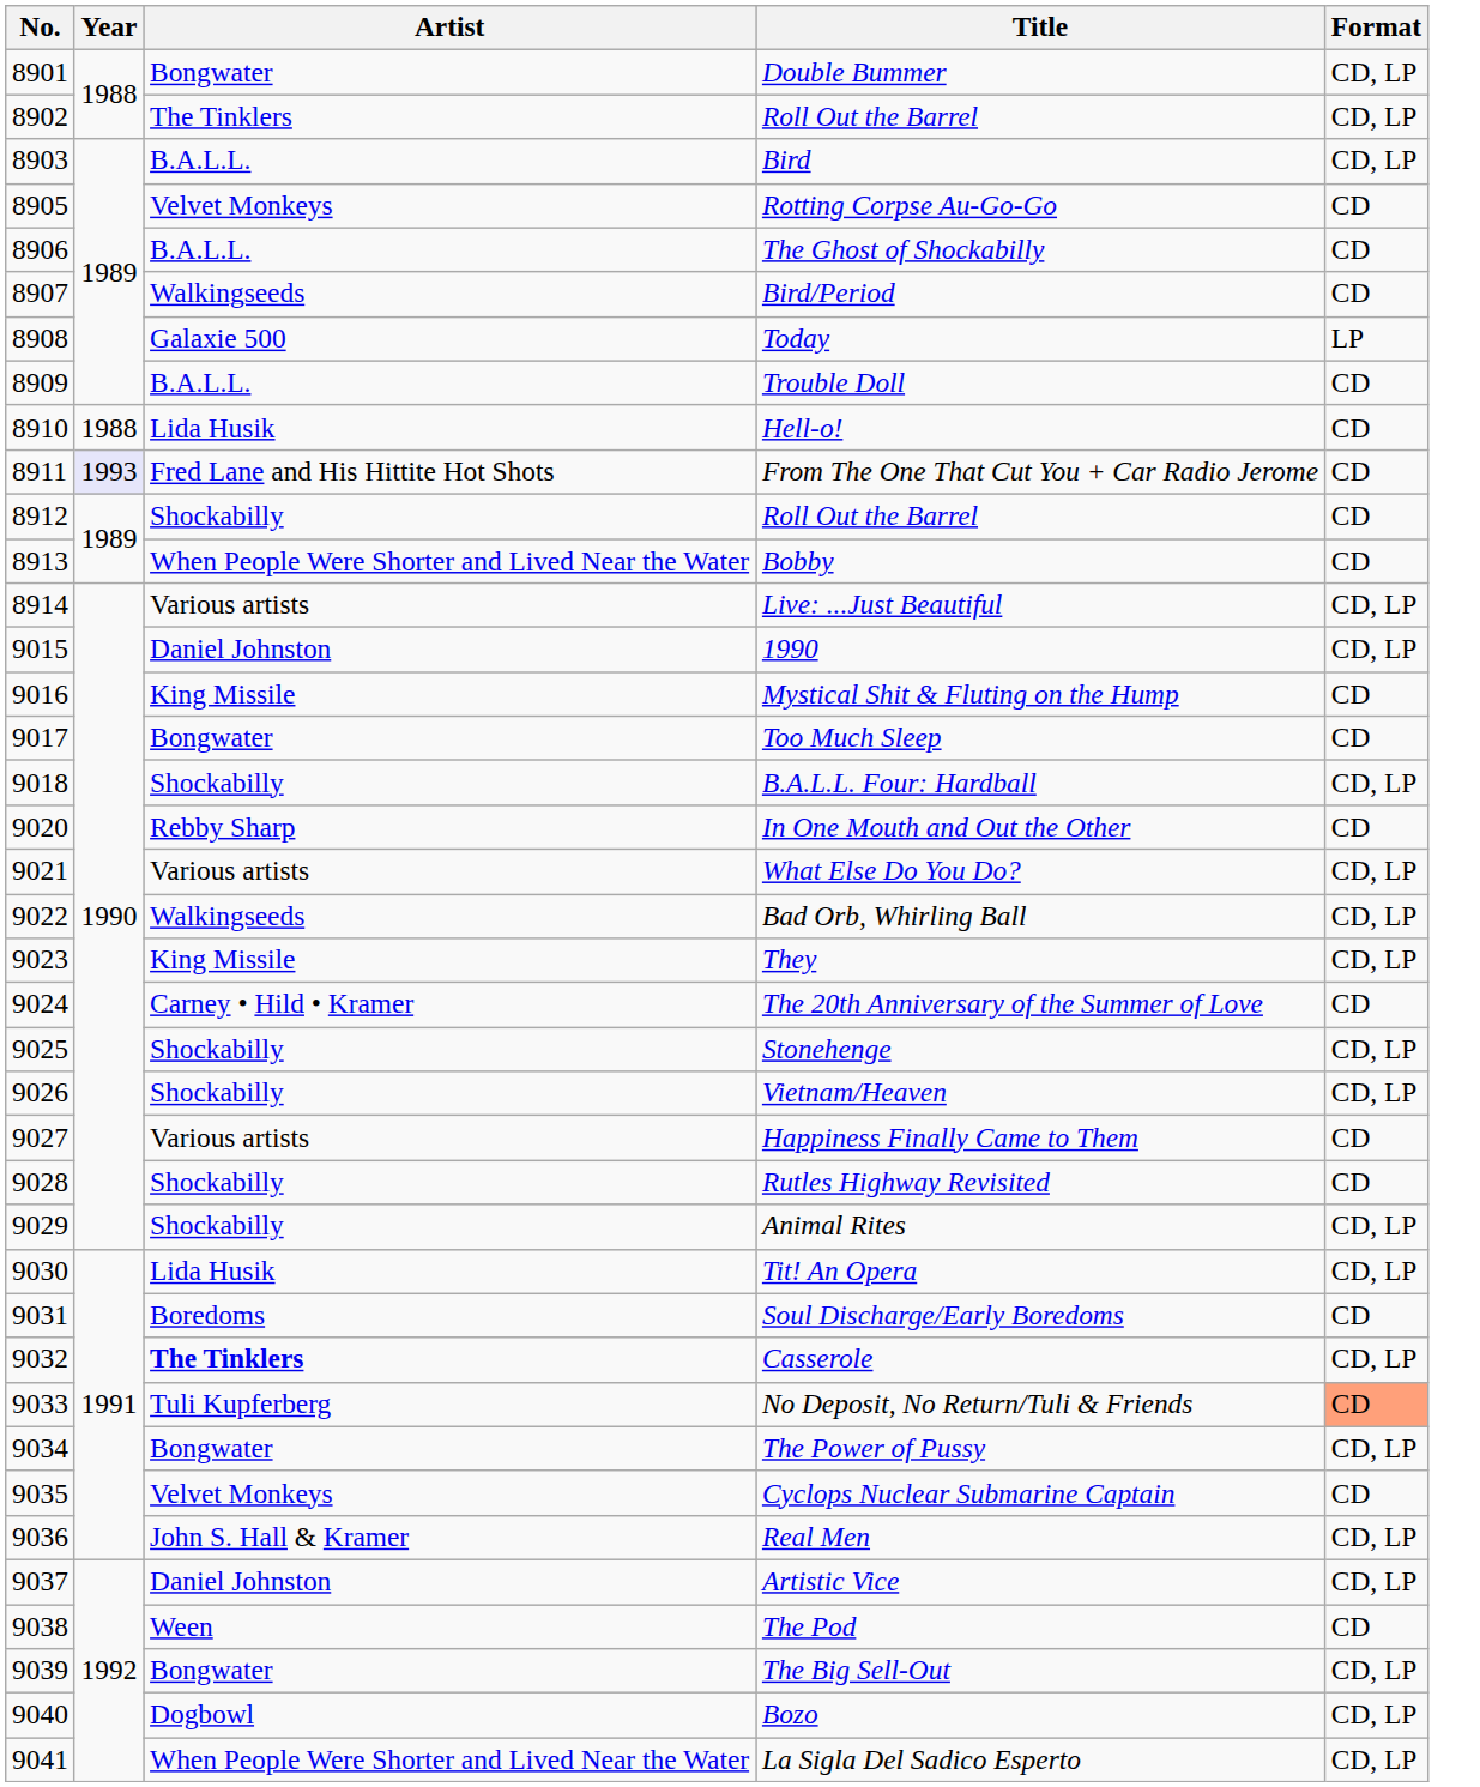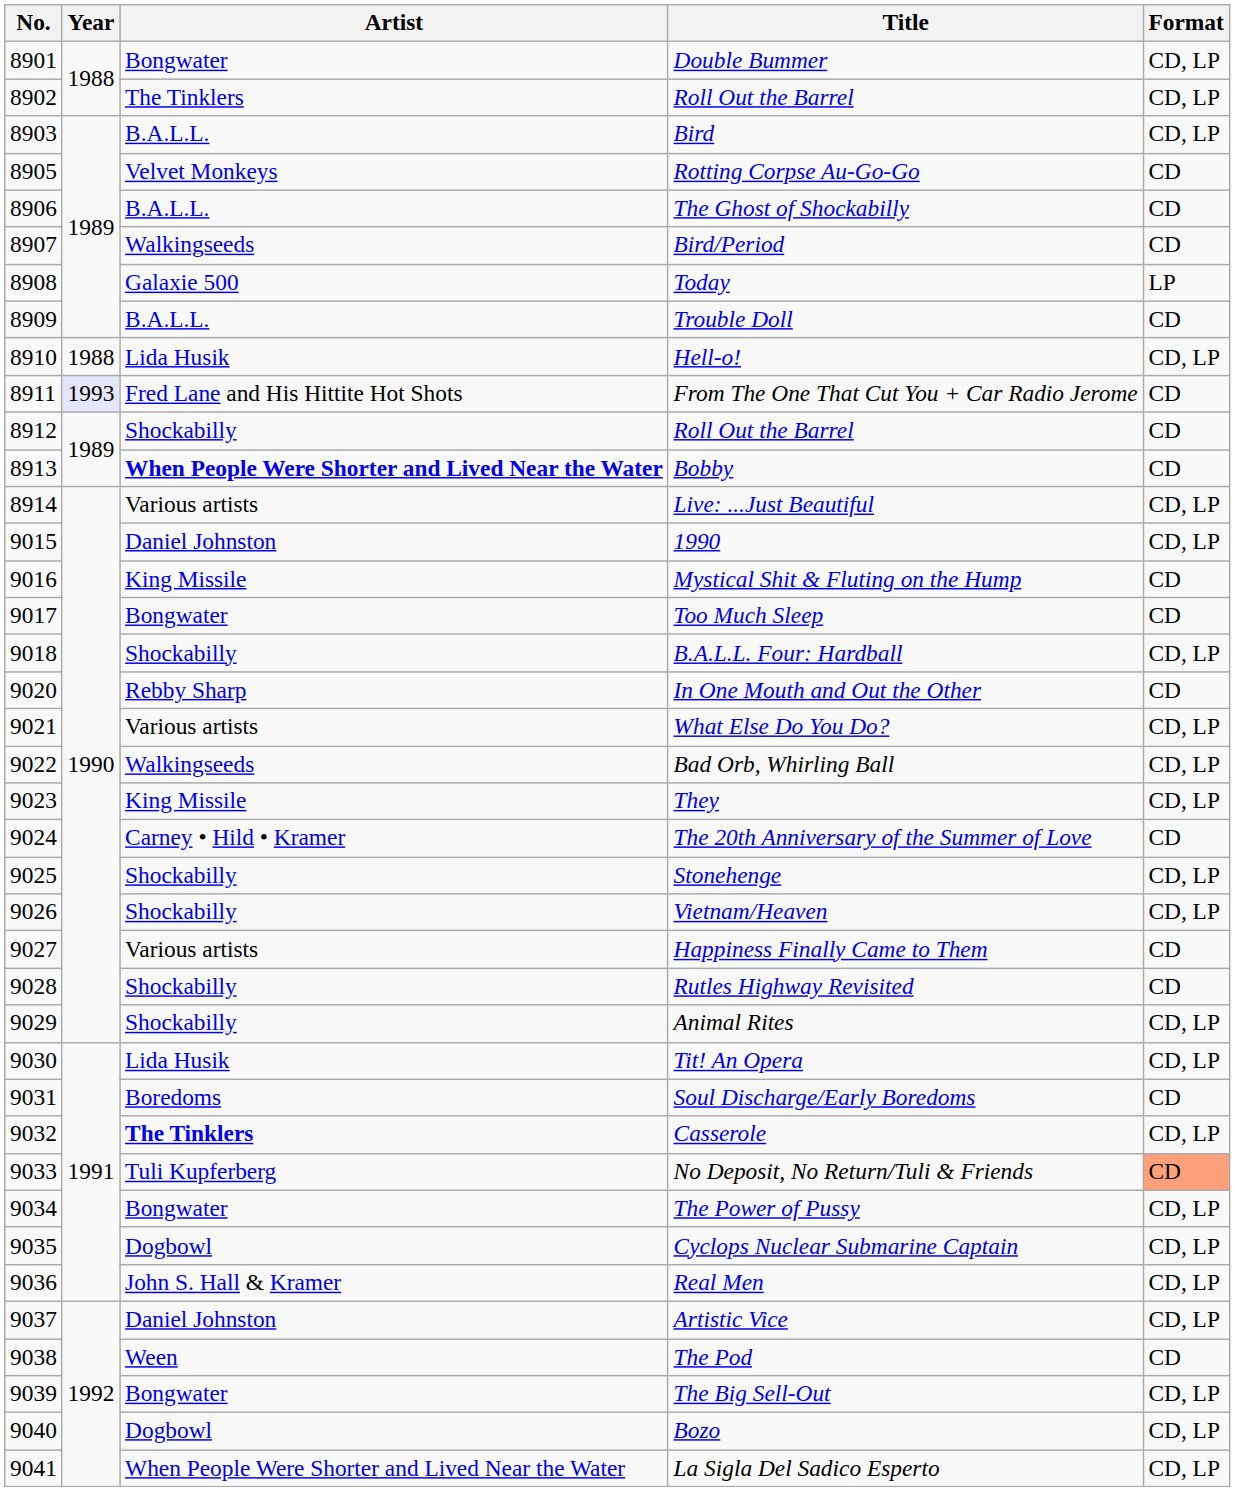 <table class="wikitable sortable">
 <tr>
 <th>No.</th>
 <th>Year</th>
 <th>Artist</th>
 <th>Title</th>
 <th>Format</th>
 </tr>
 <tr>
 <td>8901</td>
 <td rowspan="2">1988</td>
 <td><a href='#'>Bongwater</a></td>
 <td><em><a href='#'>Double Bummer</a></em></td>
 <td>CD, LP</td>
 </tr>
 <tr>
 <td>8902</td>
 <td><a href='#'>The Tinklers</a></td>
 <td><em><a href='#'>Roll Out the Barrel</a></em></td>
 <td>CD, LP</td>
 </tr>
 <tr>
 <td>8903</td>
 <td rowspan="6">1989</td>
 <td><a href='#'>B.A.L.L.</a></td>
 <td><em><a href='#'>Bird</a></em></td>
 <td>CD, LP</td>
 </tr>
 <tr>
 <td>8905</td>
 <td><a href='#'>Velvet Monkeys</a></td>
 <td><em><a href='#'>Rotting Corpse Au-Go-Go</a></em></td>
 <td>CD</td>
 </tr>
 <tr>
 <td>8906</td>
 <td><a href='#'>B.A.L.L.</a></td>
 <td><em><a href='#'>The Ghost of Shockabilly</a></em></td>
 <td>CD</td>
 </tr>
 <tr>
 <td>8907</td>
 <td><a href='#'>Walkingseeds</a></td>
 <td><em><a href='#'>Bird/Period</a></em></td>
 <td>CD</td>
 </tr>
 <tr>
 <td>8908</td>
 <td><a href='#'>Galaxie 500</a></td>
 <td><em><a href='#'>Today</a></em></td>
 <td>LP</td>
 </tr>
 <tr>
 <td>8909</td>
 <td><a href='#'>B.A.L.L.</a></td>
 <td><em><a href='#'>Trouble Doll</a></em></td>
 <td>CD</td>
 </tr>
 <tr>
 <td>8910</td>
 <td>1988</td>
 <td><a href='#'>Lida Husik</a></td>
 <td><em><a href='#'>Hell-o!</a></em></td>
-<td>CD</td>
+<td>CD, LP</td>
 </tr>
 <tr>
 <td>8911</td>
 <td style="background: lavender;">1993</td>
 <td><a href='#'>Fred Lane</a> and His Hittite Hot Shots</td>
 <td><em>From The One That Cut You + Car Radio Jerome</em></td>
 <td>CD</td>
 </tr>
 <tr>
 <td>8912</td>
 <td rowspan="2">1989</td>
 <td><a href='#'>Shockabilly</a></td>
 <td><em><a href='#'>Roll Out the Barrel</a></em></td>
 <td>CD</td>
 </tr>
 <tr>
 <td>8913</td>
-<td><a href='#'>When People Were Shorter and Lived Near the Water</a></td>
+<td><strong><a href='#'>When People Were Shorter and Lived Near the Water</a></strong></td>
 <td><em><a href='#'>Bobby</a></em></td>
 <td>CD</td>
 </tr>
 <tr>
 <td>8914</td>
 <td rowspan="15">1990</td>
 <td>Various artists</td>
 <td><em><a href='#'>Live: ...Just Beautiful</a></em></td>
 <td>CD, LP</td>
 </tr>
 <tr>
 <td>9015</td>
 <td><a href='#'>Daniel Johnston</a></td>
 <td><em><a href='#'>1990</a></em></td>
 <td>CD, LP</td>
 </tr>
 <tr>
 <td>9016</td>
 <td><a href='#'>King Missile</a></td>
 <td><em><a href='#'>Mystical Shit & Fluting on the Hump</a></em></td>
 <td>CD</td>
 </tr>
 <tr>
 <td>9017</td>
 <td><a href='#'>Bongwater</a></td>
 <td><em><a href='#'>Too Much Sleep</a></em></td>
 <td>CD</td>
 </tr>
 <tr>
 <td>9018</td>
 <td><a href='#'>Shockabilly</a></td>
 <td><em><a href='#'>B.A.L.L. Four: Hardball</a></em></td>
 <td>CD, LP</td>
 </tr>
 <tr>
 <td>9020</td>
 <td><a href='#'>Rebby Sharp</a></td>
 <td><em><a href='#'>In One Mouth and Out the Other</a></em></td>
 <td>CD</td>
 </tr>
 <tr>
 <td>9021</td>
 <td>Various artists</td>
 <td><em><a href='#'>What Else Do You Do?</a></em></td>
 <td>CD, LP</td>
 </tr>
 <tr>
 <td>9022</td>
 <td><a href='#'>Walkingseeds</a></td>
 <td><em>Bad Orb, Whirling Ball</em></td>
 <td>CD, LP</td>
 </tr>
 <tr>
 <td>9023</td>
 <td><a href='#'>King Missile</a></td>
 <td><em><a href='#'>They</a></em></td>
 <td>CD, LP</td>
 </tr>
 <tr>
 <td>9024</td>
 <td><a href='#'>Carney</a> • <a href='#'>Hild</a> • <a href='#'>Kramer</a></td>
 <td><em><a href='#'>The 20th Anniversary of the Summer of Love</a></em></td>
 <td>CD</td>
 </tr>
 <tr>
 <td>9025</td>
 <td><a href='#'>Shockabilly</a></td>
 <td><em><a href='#'>Stonehenge</a></em></td>
 <td>CD, LP</td>
 </tr>
 <tr>
 <td>9026</td>
 <td><a href='#'>Shockabilly</a></td>
 <td><em><a href='#'>Vietnam/Heaven</a></em></td>
 <td>CD, LP</td>
 </tr>
 <tr>
 <td>9027</td>
 <td>Various artists</td>
 <td><em><a href='#'>Happiness Finally Came to Them</a></em></td>
 <td>CD</td>
 </tr>
 <tr>
 <td>9028</td>
 <td><a href='#'>Shockabilly</a></td>
 <td><em><a href='#'>Rutles Highway Revisited</a></em></td>
 <td>CD</td>
 </tr>
 <tr>
 <td>9029</td>
 <td><a href='#'>Shockabilly</a></td>
 <td><em>Animal Rites</em></td>
 <td>CD, LP</td>
 </tr>
 <tr>
 <td>9030</td>
 <td rowspan="7">1991</td>
 <td><a href='#'>Lida Husik</a></td>
 <td><em><a href='#'>Tit! An Opera</a></em></td>
 <td>CD, LP</td>
 </tr>
 <tr>
 <td>9031</td>
 <td><a href='#'>Boredoms</a></td>
 <td><em><a href='#'>Soul Discharge/Early Boredoms</a></em></td>
 <td>CD</td>
 </tr>
 <tr>
 <td>9032</td>
 <td><strong><a href='#'>The Tinklers</a></strong></td>
 <td><em><a href='#'>Casserole</a></em></td>
 <td>CD, LP</td>
 </tr>
 <tr>
 <td>9033</td>
 <td><a href='#'>Tuli Kupferberg</a></td>
 <td><em>No Deposit, No Return/Tuli & Friends</em></td>
 <td style="background: lightsalmon;">CD</td>
 </tr>
 <tr>
 <td>9034</td>
 <td><a href='#'>Bongwater</a></td>
 <td><em><a href='#'>The Power of Pussy</a></em></td>
 <td>CD, LP</td>
 </tr>
 <tr>
 <td>9035</td>
-<td><a href='#'>Velvet Monkeys</a></td>
+<td><a href='#'>Dogbowl</a></td>
 <td><em><a href='#'>Cyclops Nuclear Submarine Captain</a></em></td>
-<td>CD</td>
+<td>CD, LP</td>
 </tr>
 <tr>
 <td>9036</td>
 <td><a href='#'>John S. Hall</a> & <a href='#'>Kramer</a></td>
 <td><em><a href='#'>Real Men</a></em></td>
 <td>CD, LP</td>
 </tr>
 <tr>
 <td>9037</td>
 <td rowspan="5">1992</td>
 <td><a href='#'>Daniel Johnston</a></td>
 <td><em><a href='#'>Artistic Vice</a></em></td>
 <td>CD, LP</td>
 </tr>
 <tr>
 <td>9038</td>
 <td><a href='#'>Ween</a></td>
 <td><em><a href='#'>The Pod</a></em></td>
 <td>CD</td>
 </tr>
 <tr>
 <td>9039</td>
 <td><a href='#'>Bongwater</a></td>
 <td><em><a href='#'>The Big Sell-Out</a></em></td>
 <td>CD, LP</td>
 </tr>
 <tr>
 <td>9040</td>
 <td><a href='#'>Dogbowl</a></td>
 <td><em><a href='#'>Bozo</a></em></td>
 <td>CD, LP</td>
 </tr>
 <tr>
 <td>9041</td>
 <td><a href='#'>When People Were Shorter and Lived Near the Water</a></td>
 <td><em>La Sigla Del Sadico Esperto</em></td>
 <td>CD, LP</td>
 </tr>
 </table>
